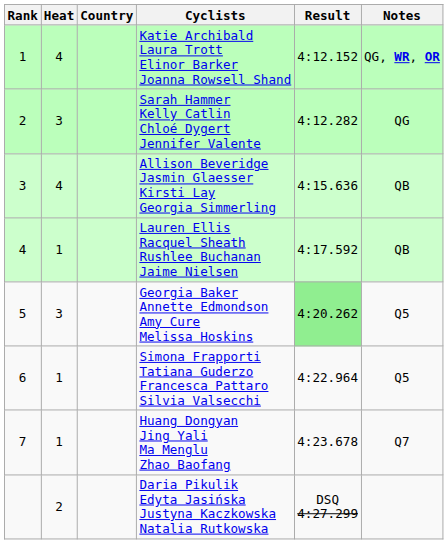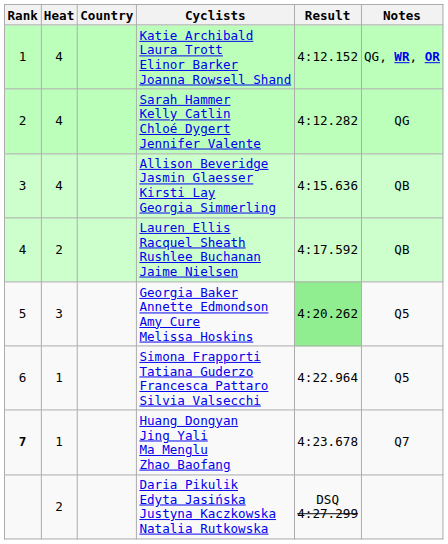 <table class="wikitable sortable" style="text-align:center;">
 <tr>
 <th>Rank</th>
 <th>Heat</th>
 <th>Country</th>
 <th class="unsortable">Cyclists</th>
 <th>Result</th>
 <th class="unsortable">Notes</th>
 </tr>
 <tr bgcolor=bbffbb>
 <td>1</td>
 <td>4</td>
 <td align="left"></td>
 <td align="left"><a href='#'>Katie Archibald</a><br><a href='#'>Laura Trott</a><br><a href='#'>Elinor Barker</a><br><a href='#'>Joanna Rowsell Shand</a></td>
 <td>4:12.152</td>
 <td>QG, <strong><a href='#'>WR</a></strong>, <strong><a href='#'>OR</a></strong></td>
 </tr>
 <tr bgcolor=bbffbb>
 <td>2</td>
-<td>3</td>
+<td>4</td>
 <td align="left"></td>
 <td align="left"><a href='#'>Sarah Hammer</a><br><a href='#'>Kelly Catlin</a><br><a href='#'>Chloé Dygert</a><br><a href='#'>Jennifer Valente</a></td>
 <td>4:12.282</td>
 <td>QG</td>
 </tr>
 <tr bgcolor=ccffcc>
 <td>3</td>
 <td>4</td>
 <td align="left"></td>
 <td align="left"><a href='#'>Allison Beveridge</a><br><a href='#'>Jasmin Glaesser</a><br><a href='#'>Kirsti Lay</a><br><a href='#'>Georgia Simmerling</a></td>
 <td>4:15.636</td>
 <td>QB</td>
 </tr>
 <tr bgcolor=ccffcc>
 <td>4</td>
-<td>1</td>
+<td>2</td>
 <td align="left"></td>
 <td align="left"><a href='#'>Lauren Ellis</a><br><a href='#'>Racquel Sheath</a><br><a href='#'>Rushlee Buchanan</a><br><a href='#'>Jaime Nielsen</a></td>
 <td>4:17.592</td>
 <td>QB</td>
 </tr>
 <tr>
 <td>5</td>
 <td>3</td>
 <td align="left"></td>
 <td align="left"><a href='#'>Georgia Baker</a><br><a href='#'>Annette Edmondson</a><br><a href='#'>Amy Cure</a><br><a href='#'>Melissa Hoskins</a></td>
 <td style="background: lightgreen;">4:20.262</td>
 <td>Q5</td>
 </tr>
 <tr>
 <td>6</td>
 <td>1</td>
 <td align="left"></td>
 <td align="left"><a href='#'>Simona Frapporti</a><br><a href='#'>Tatiana Guderzo</a><br><a href='#'>Francesca Pattaro</a><br><a href='#'>Silvia Valsecchi</a></td>
 <td>4:22.964</td>
 <td>Q5</td>
 </tr>
 <tr>
-<td>7</td>
+<td><strong>7</strong></td>
 <td>1</td>
 <td align="left"></td>
 <td align="left"><a href='#'>Huang Dongyan</a><br><a href='#'>Jing Yali</a><br><a href='#'>Ma Menglu</a><br><a href='#'>Zhao Baofang</a></td>
 <td>4:23.678</td>
 <td>Q7</td>
 </tr>
 <tr>
 <td></td>
 <td>2</td>
 <td align="left"></td>
 <td align="left"><a href='#'>Daria Pikulik</a><br><a href='#'>Edyta Jasińska</a><br><a href='#'>Justyna Kaczkowska</a><br><a href='#'>Natalia Rutkowska</a></td>
 <td>DSQ<br><s>4:27.299</s></td>
 <td></td>
 </tr>
 </table>
